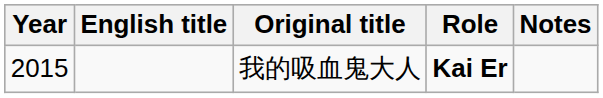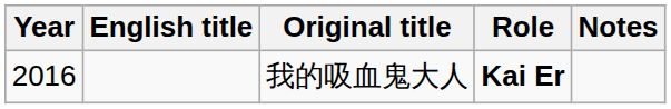 <table class="wikitable sortable">
 <tr>
 <th>Year</th>
 <th>English title</th>
 <th>Original title</th>
 <th>Role</th>
 <th class="unsortable">Notes</th>
 </tr>
 <tr>
-<td>2015</td>
+<td>2016</td>
 <td></td>
 <td>我的吸血鬼大人</td>
 <td><strong>Kai Er</strong></td>
 <td></td>
 </tr>
 </table>
